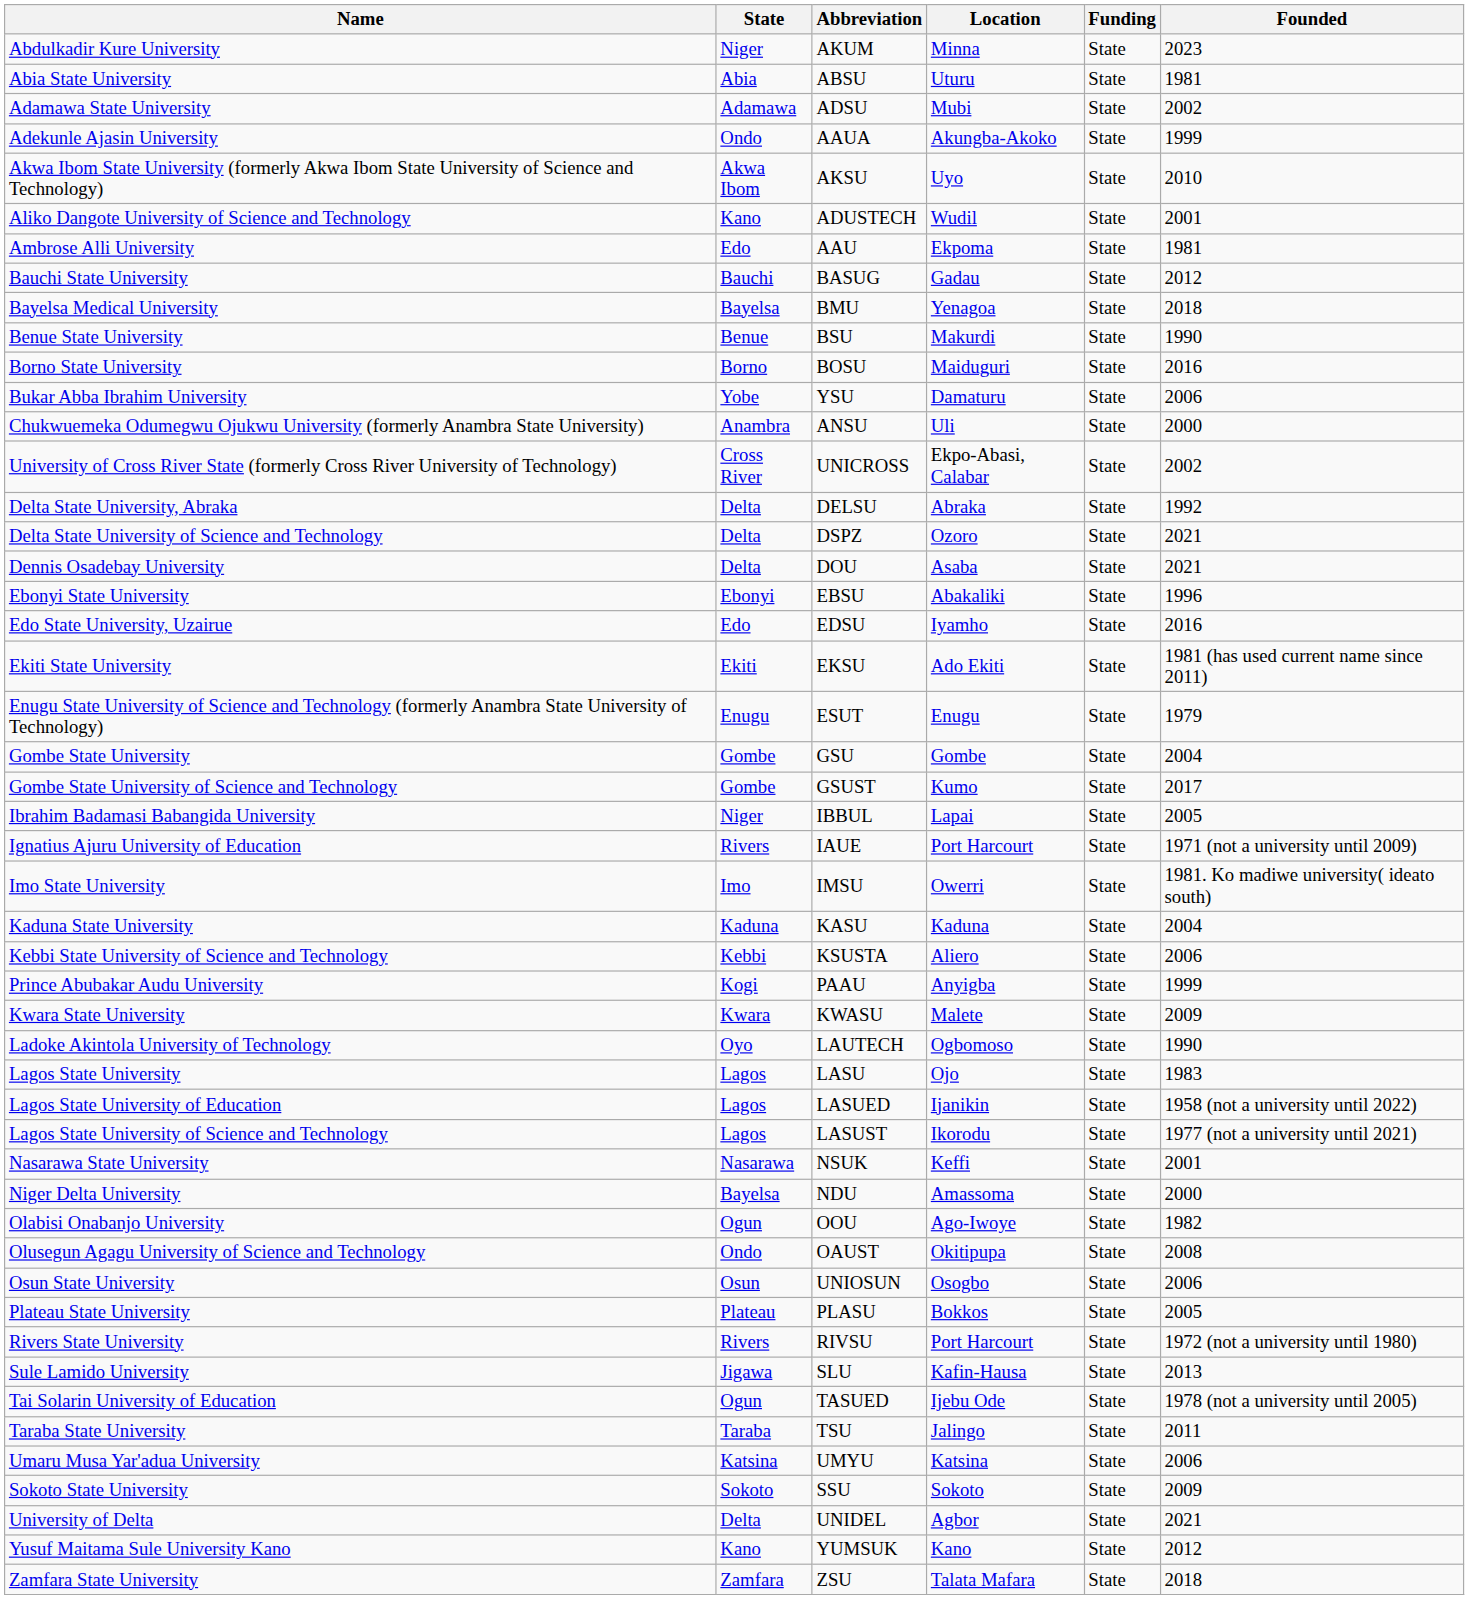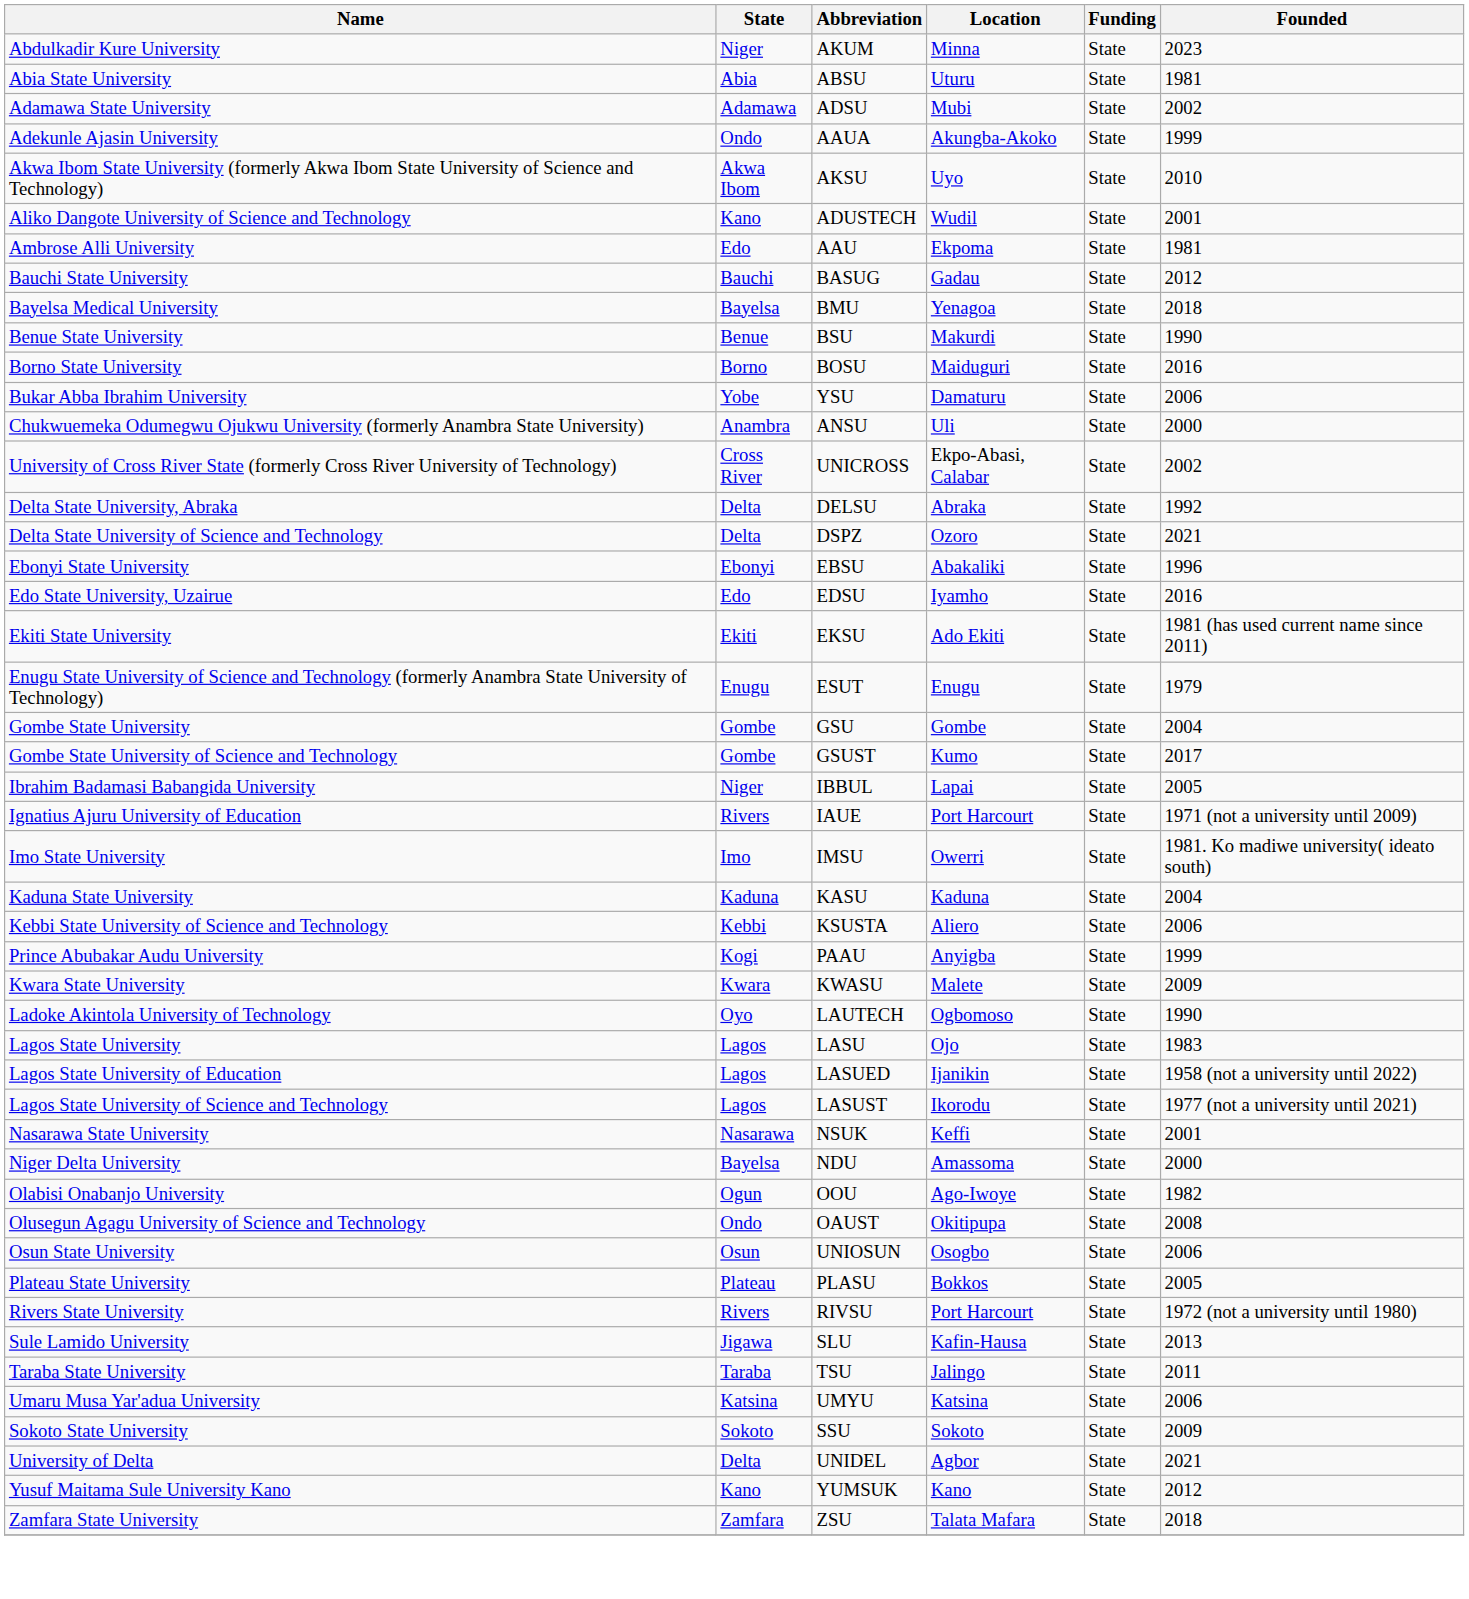 <table class="wikitable sortable" border="1">
 <tr>
 <th>Name</th>
 <th>State</th>
 <th>Abbreviation</th>
 <th>Location</th>
 <th>Funding</th>
 <th>Founded</th>
 </tr>
 <tr -valign="top">
 <td><a href='#'>Abdulkadir Kure University</a></td>
 <td><a href='#'>Niger</a></td>
 <td>AKUM</td>
 <td><a href='#'>Minna</a></td>
 <td>State</td>
 <td>2023</td>
 </tr>
 <tr -valign="top">
 <td><a href='#'>Abia State University</a></td>
 <td><a href='#'>Abia</a></td>
 <td>ABSU</td>
 <td><a href='#'>Uturu</a></td>
 <td>State</td>
 <td>1981</td>
 </tr>
 <tr -valign="top">
 <td><a href='#'>Adamawa State University</a></td>
 <td><a href='#'>Adamawa</a></td>
 <td>ADSU</td>
 <td><a href='#'>Mubi</a></td>
 <td>State</td>
 <td>2002</td>
 </tr>
 <tr -valign="top">
 <td><a href='#'>Adekunle Ajasin University</a></td>
 <td><a href='#'>Ondo</a></td>
 <td>AAUA</td>
 <td><a href='#'>Akungba-Akoko</a></td>
 <td>State</td>
 <td>1999</td>
 </tr>
 <tr -valign="top">
 <td><a href='#'>Akwa Ibom State University</a> (formerly Akwa Ibom State University of Science and Technology)</td>
 <td><a href='#'>Akwa Ibom</a></td>
 <td>AKSU</td>
 <td><a href='#'>Uyo</a></td>
 <td>State</td>
 <td>2010</td>
 </tr>
 <tr -valign="top">
 <td><a href='#'>Aliko Dangote University of Science and Technology</a></td>
 <td><a href='#'>Kano</a></td>
 <td>ADUSTECH</td>
 <td><a href='#'>Wudil</a></td>
 <td>State</td>
 <td>2001</td>
 </tr>
 <tr -valign="top">
 <td><a href='#'>Ambrose Alli University</a></td>
 <td><a href='#'>Edo</a></td>
 <td>AAU</td>
 <td><a href='#'>Ekpoma</a></td>
 <td>State</td>
 <td>1981</td>
 </tr>
 <tr -valign="top">
 <td><a href='#'>Bauchi State University</a></td>
 <td><a href='#'>Bauchi</a></td>
 <td>BASUG</td>
 <td><a href='#'>Gadau</a></td>
 <td>State</td>
 <td>2012</td>
 </tr>
 <tr -valign="top">
 <td><a href='#'>Bayelsa Medical University</a></td>
 <td><a href='#'>Bayelsa</a></td>
 <td>BMU</td>
 <td><a href='#'>Yenagoa</a></td>
 <td>State</td>
 <td>2018</td>
 </tr>
 <tr -valign="top">
 <td><a href='#'>Benue State University</a></td>
 <td><a href='#'>Benue</a></td>
 <td>BSU</td>
 <td><a href='#'>Makurdi</a></td>
 <td>State</td>
 <td>1990</td>
 </tr>
 <tr -valign="top">
 <td><a href='#'>Borno State University</a></td>
 <td><a href='#'>Borno</a></td>
 <td>BOSU</td>
 <td><a href='#'>Maiduguri</a></td>
 <td>State</td>
 <td>2016</td>
 </tr>
 <tr -valign="top">
 <td><a href='#'>Bukar Abba Ibrahim University</a></td>
 <td><a href='#'>Yobe</a></td>
 <td>YSU</td>
 <td><a href='#'>Damaturu</a></td>
 <td>State</td>
 <td>2006</td>
 </tr>
 <tr -valign="top">
 <td><a href='#'>Chukwuemeka Odumegwu Ojukwu University</a> (formerly Anambra State University)</td>
 <td><a href='#'>Anambra</a></td>
 <td>ANSU</td>
 <td><a href='#'>Uli</a></td>
 <td>State</td>
 <td>2000</td>
 </tr>
 <tr -valign="top">
 <td><a href='#'>University of Cross River State</a> (formerly Cross River University of Technology)</td>
 <td><a href='#'>Cross River</a></td>
 <td>UNICROSS</td>
 <td>Ekpo-Abasi, <a href='#'>Calabar</a></td>
 <td>State</td>
 <td>2002</td>
 </tr>
 <tr -valign="top">
 <td><a href='#'>Delta State University, Abraka</a></td>
 <td><a href='#'>Delta</a></td>
 <td>DELSU</td>
 <td><a href='#'>Abraka</a></td>
 <td>State</td>
 <td>1992</td>
 </tr>
 <tr -valign="top">
 <td><a href='#'>Delta State University of Science and Technology</a></td>
 <td><a href='#'>Delta</a></td>
 <td>DSPZ</td>
 <td><a href='#'>Ozoro</a></td>
-<td>State</td>
-<td>2021</td>
-</tr>
-<tr -valign="top">
-<td><a href='#'>Dennis Osadebay University </a></td>
-<td><a href='#'>Delta</a></td>
-<td>DOU</td>
-<td><a href='#'>Asaba</a></td>
 <td>State</td>
 <td>2021</td>
 </tr>
 <tr -valign="top">
 <td><a href='#'>Ebonyi State University</a></td>
 <td><a href='#'>Ebonyi</a></td>
 <td>EBSU</td>
 <td><a href='#'>Abakaliki</a></td>
 <td>State</td>
 <td>1996</td>
 </tr>
 <tr>
 <td><a href='#'>Edo State University, Uzairue</a></td>
 <td><a href='#'>Edo</a></td>
 <td>EDSU</td>
 <td><a href='#'>Iyamho</a></td>
 <td>State</td>
 <td>2016</td>
 </tr>
 <tr -valign="top">
 <td><a href='#'>Ekiti State University</a></td>
 <td><a href='#'>Ekiti</a></td>
 <td>EKSU</td>
 <td><a href='#'>Ado Ekiti</a></td>
 <td>State</td>
 <td>1981 (has used current name since 2011)</td>
 </tr>
 <tr -valign="top">
 <td><a href='#'>Enugu State University of Science and Technology</a> (formerly Anambra State University of Technology)</td>
 <td><a href='#'>Enugu</a></td>
 <td>ESUT</td>
 <td><a href='#'>Enugu</a></td>
 <td>State</td>
 <td>1979</td>
 </tr>
 <tr>
 <td><a href='#'>Gombe State University</a></td>
 <td><a href='#'>Gombe</a></td>
 <td>GSU</td>
 <td><a href='#'>Gombe</a></td>
 <td>State</td>
 <td>2004</td>
 </tr>
 <tr>
 <td><a href='#'>Gombe State University of Science and Technology</a></td>
 <td><a href='#'>Gombe</a></td>
 <td>GSUST</td>
 <td><a href='#'>Kumo</a></td>
 <td>State</td>
 <td>2017</td>
 </tr>
 <tr -valign="top">
 <td><a href='#'>Ibrahim Badamasi Babangida University</a></td>
 <td><a href='#'>Niger</a></td>
 <td>IBBUL</td>
 <td><a href='#'>Lapai</a></td>
 <td>State</td>
 <td>2005</td>
 </tr>
 <tr -valign="top">
 <td><a href='#'>Ignatius Ajuru University of Education</a></td>
 <td><a href='#'>Rivers</a></td>
 <td>IAUE</td>
 <td><a href='#'>Port Harcourt</a></td>
 <td>State</td>
 <td>1971 (not a university until 2009)</td>
 </tr>
 <tr -valign="top">
 <td><a href='#'>Imo State University</a></td>
 <td><a href='#'>Imo</a></td>
 <td>IMSU</td>
 <td><a href='#'>Owerri</a></td>
 <td>State</td>
 <td>1981. Ko madiwe university( ideato south)</td>
 </tr>
 <tr -valign="top">
 <td><a href='#'>Kaduna State University</a></td>
 <td><a href='#'>Kaduna</a></td>
 <td>KASU</td>
 <td><a href='#'>Kaduna</a></td>
 <td>State</td>
 <td>2004</td>
 </tr>
 <tr -valign="top">
 <td><a href='#'>Kebbi State University of Science and Technology</a></td>
 <td><a href='#'>Kebbi</a></td>
 <td>KSUSTA</td>
 <td><a href='#'>Aliero</a></td>
 <td>State</td>
 <td>2006</td>
 </tr>
 <tr -valign="top">
 <td><a href='#'>Prince Abubakar Audu University</a></td>
 <td><a href='#'>Kogi</a></td>
 <td>PAAU</td>
 <td><a href='#'>Anyigba</a></td>
 <td>State</td>
 <td>1999</td>
 </tr>
 <tr -valign="top">
 <td><a href='#'>Kwara State University</a></td>
 <td><a href='#'>Kwara</a></td>
 <td>KWASU</td>
 <td><a href='#'>Malete</a></td>
 <td>State</td>
 <td>2009</td>
 </tr>
 <tr -valign="top">
 <td><a href='#'>Ladoke Akintola University of Technology</a></td>
 <td><a href='#'>Oyo</a></td>
 <td>LAUTECH</td>
 <td><a href='#'>Ogbomoso</a></td>
 <td>State</td>
 <td>1990</td>
 </tr>
 <tr -valign="top">
 <td><a href='#'>Lagos State University</a></td>
 <td><a href='#'>Lagos</a></td>
 <td>LASU</td>
 <td><a href='#'>Ojo</a></td>
 <td>State</td>
 <td>1983</td>
 </tr>
 <tr -valign="top">
 <td><a href='#'>Lagos State University of Education</a></td>
 <td><a href='#'>Lagos</a></td>
 <td>LASUED</td>
 <td><a href='#'>Ijanikin</a></td>
 <td>State</td>
 <td>1958 (not a university until 2022)</td>
 </tr>
 <tr -valign="top">
 <td><a href='#'>Lagos State University of Science and Technology</a></td>
 <td><a href='#'>Lagos</a></td>
 <td>LASUST</td>
 <td><a href='#'>Ikorodu</a></td>
 <td>State</td>
 <td>1977 (not a university until 2021)</td>
 </tr>
 <tr -valign="top">
 <td><a href='#'>Nasarawa State University</a></td>
 <td><a href='#'>Nasarawa</a></td>
 <td>NSUK</td>
 <td><a href='#'>Keffi</a></td>
 <td>State</td>
 <td>2001</td>
 </tr>
 <tr -valign="top">
 <td><a href='#'>Niger Delta University</a></td>
 <td><a href='#'>Bayelsa</a></td>
 <td>NDU</td>
 <td><a href='#'>Amassoma</a></td>
 <td>State</td>
 <td>2000</td>
 </tr>
 <tr -valign="top">
 <td><a href='#'>Olabisi Onabanjo University</a></td>
 <td><a href='#'>Ogun</a></td>
 <td>OOU</td>
 <td><a href='#'>Ago-Iwoye</a></td>
 <td>State</td>
 <td>1982</td>
 </tr>
 <tr -valign="top">
 <td><a href='#'>Olusegun Agagu University of Science and Technology</a></td>
 <td><a href='#'>Ondo</a></td>
 <td>OAUST</td>
 <td><a href='#'>Okitipupa</a></td>
 <td>State</td>
 <td>2008</td>
 </tr>
 <tr -valign="top">
 <td><a href='#'>Osun State University</a></td>
 <td><a href='#'>Osun</a></td>
 <td>UNIOSUN</td>
 <td><a href='#'>Osogbo</a></td>
 <td>State</td>
 <td>2006</td>
 </tr>
 <tr -valign="top">
 <td><a href='#'>Plateau State University</a></td>
 <td><a href='#'>Plateau</a></td>
 <td>PLASU</td>
 <td><a href='#'>Bokkos</a></td>
 <td>State</td>
 <td>2005</td>
 </tr>
 <tr -valign="top">
 <td><a href='#'>Rivers State University</a></td>
 <td><a href='#'>Rivers</a></td>
 <td>RIVSU</td>
 <td><a href='#'>Port Harcourt</a></td>
 <td>State</td>
 <td>1972 (not a university until 1980)</td>
 </tr>
 <tr -valign="top">
 <td><a href='#'>Sule Lamido University</a></td>
 <td><a href='#'>Jigawa</a></td>
 <td>SLU</td>
 <td><a href='#'>Kafin-Hausa</a></td>
 <td>State</td>
 <td>2013</td>
 </tr>
 <tr -valign="top">
-<td><a href='#'>Tai Solarin University of Education</a></td>
-<td><a href='#'>Ogun</a></td>
-<td>TASUED</td>
-<td><a href='#'>Ijebu Ode</a></td>
-<td>State</td>
-<td>1978 (not a university until 2005)</td>
-</tr>
-<tr -valign="top">
 <td><a href='#'>Taraba State University</a></td>
 <td><a href='#'>Taraba</a></td>
 <td>TSU</td>
 <td><a href='#'>Jalingo</a></td>
 <td>State</td>
 <td>2011</td>
 </tr>
 <tr -valign="top">
 <td><a href='#'>Umaru Musa Yar'adua University</a></td>
 <td><a href='#'>Katsina</a></td>
 <td>UMYU</td>
 <td><a href='#'>Katsina</a></td>
 <td>State</td>
 <td>2006</td>
 </tr>
 <tr -valign="top">
 <td><a href='#'>Sokoto State University</a></td>
 <td><a href='#'>Sokoto</a></td>
 <td>SSU</td>
 <td><a href='#'>Sokoto</a></td>
 <td>State</td>
 <td>2009</td>
 </tr>
 <tr -valign="top">
 <td><a href='#'>University of Delta</a></td>
 <td><a href='#'>Delta</a></td>
 <td>UNIDEL</td>
 <td><a href='#'>Agbor</a></td>
 <td>State</td>
 <td>2021</td>
 </tr>
 <tr -valign="top">
 <td><a href='#'>Yusuf Maitama Sule University Kano</a></td>
 <td><a href='#'>Kano</a></td>
 <td>YUMSUK</td>
 <td><a href='#'>Kano</a></td>
 <td>State</td>
 <td>2012</td>
 </tr>
 <tr -valign="top">
 <td><a href='#'>Zamfara State University</a></td>
 <td><a href='#'>Zamfara</a></td>
 <td>ZSU</td>
 <td><a href='#'>Talata Mafara</a></td>
 <td>State</td>
 <td>2018</td>
 </tr>
 <tr>
 </tr>
 </table>
